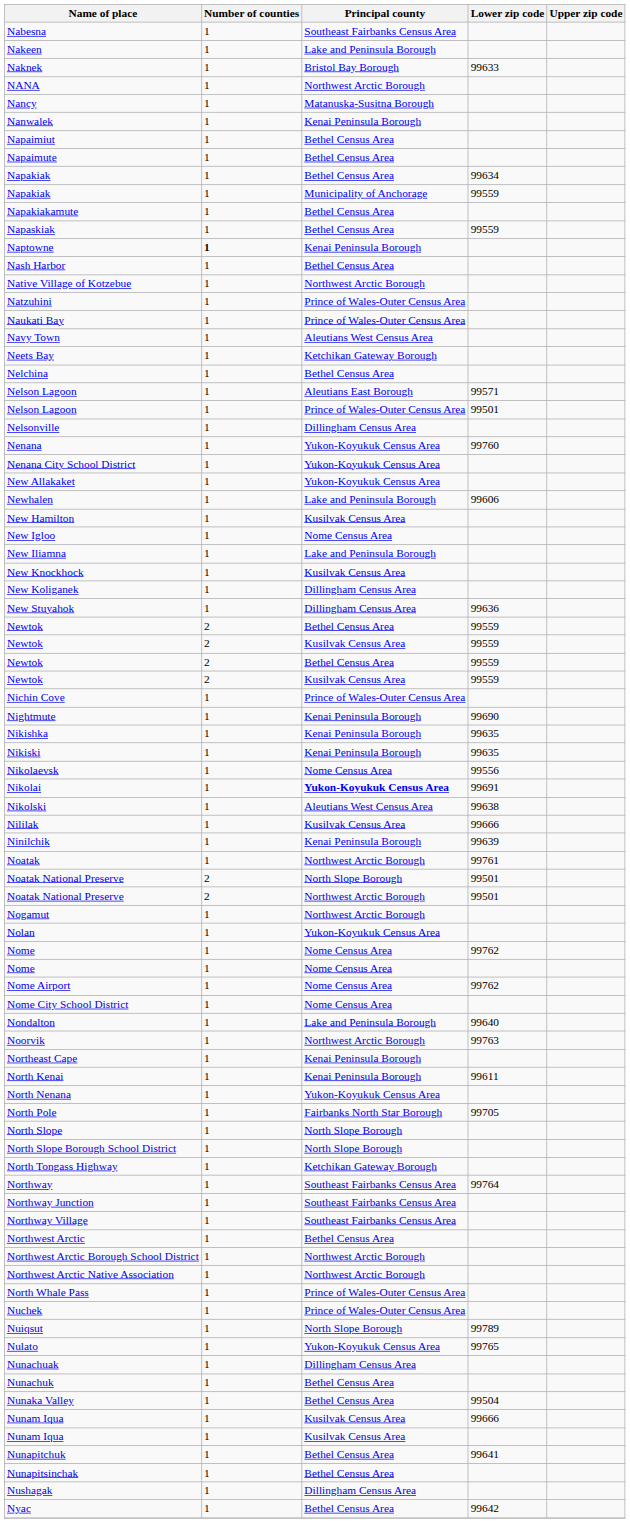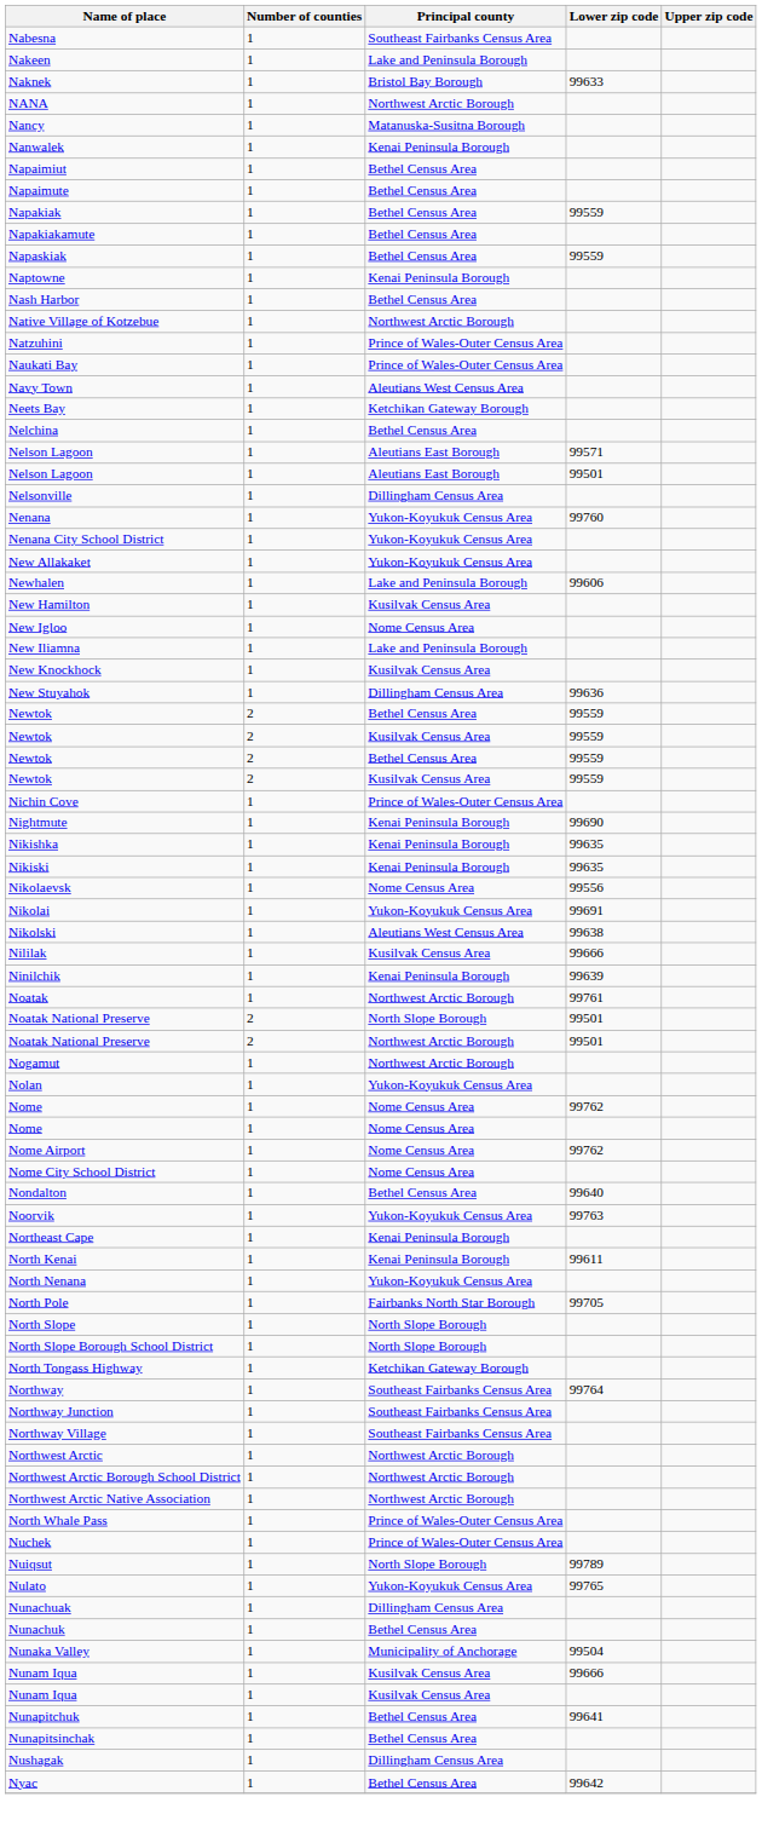 <table class="wikitable">
 <tr>
 <th>Name of place</th>
 <th>Number of counties</th>
 <th>Principal county</th>
 <th>Lower zip code</th>
 <th>Upper zip code</th>
 </tr>
 <tr --->
 <td><a href='#'>Nabesna</a></td>
 <td>1</td>
 <td><a href='#'>Southeast Fairbanks Census Area</a></td>
 <td> </td>
 <td> </td>
 </tr>
 <tr --->
 <td><a href='#'>Nakeen</a></td>
 <td>1</td>
 <td><a href='#'>Lake and Peninsula Borough</a></td>
 <td> </td>
 <td> </td>
 </tr>
 <tr --->
 <td><a href='#'>Naknek</a></td>
 <td>1</td>
 <td><a href='#'>Bristol Bay Borough</a></td>
 <td>99633</td>
 <td> </td>
 </tr>
 <tr --->
 <td><a href='#'>NANA</a></td>
 <td>1</td>
 <td><a href='#'>Northwest Arctic Borough</a></td>
 <td> </td>
 <td> </td>
 </tr>
 <tr --->
 <td><a href='#'>Nancy</a></td>
 <td>1</td>
 <td><a href='#'>Matanuska-Susitna Borough</a></td>
 <td> </td>
 <td> </td>
 </tr>
 <tr --->
 <td><a href='#'>Nanwalek</a></td>
 <td>1</td>
 <td><a href='#'>Kenai Peninsula Borough</a></td>
 <td> </td>
 <td> </td>
 </tr>
 <tr --->
 <td><a href='#'>Napaimiut</a></td>
 <td>1</td>
 <td><a href='#'>Bethel Census Area</a></td>
 <td> </td>
 <td> </td>
 </tr>
 <tr --->
 <td><a href='#'>Napaimute</a></td>
 <td>1</td>
 <td><a href='#'>Bethel Census Area</a></td>
 <td> </td>
 <td> </td>
 </tr>
 <tr --->
 <td><a href='#'>Napakiak</a></td>
 <td>1</td>
 <td><a href='#'>Bethel Census Area</a></td>
-<td>99634</td>
-<td> </td>
-</tr>
-<tr --->
-<td><a href='#'>Napakiak</a></td>
-<td>1</td>
-<td><a href='#'>Municipality of Anchorage</a></td>
 <td>99559</td>
 <td> </td>
 </tr>
 <tr --->
 <td><a href='#'>Napakiakamute</a></td>
 <td>1</td>
 <td><a href='#'>Bethel Census Area</a></td>
 <td> </td>
 <td> </td>
 </tr>
 <tr --->
 <td><a href='#'>Napaskiak</a></td>
 <td>1</td>
 <td><a href='#'>Bethel Census Area</a></td>
 <td>99559</td>
 <td> </td>
 </tr>
 <tr --->
 <td><a href='#'>Naptowne</a></td>
-<td><strong>1</strong></td>
+<td>1</td>
 <td><a href='#'>Kenai Peninsula Borough</a></td>
 <td> </td>
 <td> </td>
 </tr>
 <tr --->
 <td><a href='#'>Nash Harbor</a></td>
 <td>1</td>
 <td><a href='#'>Bethel Census Area</a></td>
 <td> </td>
 <td> </td>
 </tr>
 <tr --->
 <td><a href='#'>Native Village of Kotzebue</a></td>
 <td>1</td>
 <td><a href='#'>Northwest Arctic Borough</a></td>
 <td> </td>
 <td> </td>
 </tr>
 <tr --->
 <td><a href='#'>Natzuhini</a></td>
 <td>1</td>
 <td><a href='#'>Prince of Wales-Outer Census Area</a></td>
 <td> </td>
 <td> </td>
 </tr>
 <tr --->
 <td><a href='#'>Naukati Bay</a></td>
 <td>1</td>
 <td><a href='#'>Prince of Wales-Outer Census Area</a></td>
 <td> </td>
 <td> </td>
 </tr>
 <tr --->
 <td><a href='#'>Navy Town</a></td>
 <td>1</td>
 <td><a href='#'>Aleutians West Census Area</a></td>
 <td> </td>
 <td> </td>
 </tr>
 <tr --->
 <td><a href='#'>Neets Bay</a></td>
 <td>1</td>
 <td><a href='#'>Ketchikan Gateway Borough</a></td>
 <td> </td>
 <td> </td>
 </tr>
 <tr --->
 <td><a href='#'>Nelchina</a></td>
 <td>1</td>
 <td><a href='#'>Bethel Census Area</a></td>
 <td> </td>
 <td> </td>
 </tr>
 <tr --->
 <td><a href='#'>Nelson Lagoon</a></td>
 <td>1</td>
 <td><a href='#'>Aleutians East Borough</a></td>
 <td>99571</td>
 <td> </td>
 </tr>
 <tr --->
 <td><a href='#'>Nelson Lagoon</a></td>
 <td>1</td>
-<td><a href='#'>Prince of Wales-Outer Census Area</a></td>
+<td><a href='#'>Aleutians East Borough</a></td>
 <td>99501</td>
 <td> </td>
 </tr>
 <tr --->
 <td><a href='#'>Nelsonville</a></td>
 <td>1</td>
 <td><a href='#'>Dillingham Census Area</a></td>
 <td> </td>
 <td> </td>
 </tr>
 <tr --->
 <td><a href='#'>Nenana</a></td>
 <td>1</td>
 <td><a href='#'>Yukon-Koyukuk Census Area</a></td>
 <td>99760</td>
 <td> </td>
 </tr>
 <tr --->
 <td><a href='#'>Nenana City School District</a></td>
 <td>1</td>
 <td><a href='#'>Yukon-Koyukuk Census Area</a></td>
 <td> </td>
 <td> </td>
 </tr>
 <tr --->
 <td><a href='#'>New Allakaket</a></td>
 <td>1</td>
 <td><a href='#'>Yukon-Koyukuk Census Area</a></td>
 <td> </td>
 <td> </td>
 </tr>
 <tr --->
 <td><a href='#'>Newhalen</a></td>
 <td>1</td>
 <td><a href='#'>Lake and Peninsula Borough</a></td>
 <td>99606</td>
 <td> </td>
 </tr>
 <tr --->
 <td><a href='#'>New Hamilton</a></td>
 <td>1</td>
 <td><a href='#'>Kusilvak Census Area</a></td>
 <td> </td>
 <td> </td>
 </tr>
 <tr --->
 <td><a href='#'>New Igloo</a></td>
 <td>1</td>
 <td><a href='#'>Nome Census Area</a></td>
 <td> </td>
 <td> </td>
 </tr>
 <tr --->
 <td><a href='#'>New Iliamna</a></td>
 <td>1</td>
 <td><a href='#'>Lake and Peninsula Borough</a></td>
 <td> </td>
 <td> </td>
 </tr>
 <tr --->
 <td><a href='#'>New Knockhock</a></td>
 <td>1</td>
 <td><a href='#'>Kusilvak Census Area</a></td>
-<td> </td>
-<td> </td>
-</tr>
-<tr --->
-<td><a href='#'>New Koliganek</a></td>
-<td>1</td>
-<td><a href='#'>Dillingham Census Area</a></td>
 <td> </td>
 <td> </td>
 </tr>
 <tr --->
 <td><a href='#'>New Stuyahok</a></td>
 <td>1</td>
 <td><a href='#'>Dillingham Census Area</a></td>
 <td>99636</td>
 <td> </td>
 </tr>
 <tr --->
 <td><a href='#'>Newtok</a></td>
 <td>2</td>
 <td><a href='#'>Bethel Census Area</a></td>
 <td>99559</td>
 <td> </td>
 </tr>
 <tr --->
 <td><a href='#'>Newtok</a></td>
 <td>2</td>
 <td><a href='#'>Kusilvak Census Area</a></td>
 <td>99559</td>
 <td> </td>
 </tr>
 <tr --->
 <td><a href='#'>Newtok</a></td>
 <td>2</td>
 <td><a href='#'>Bethel Census Area</a></td>
 <td>99559</td>
 <td> </td>
 </tr>
 <tr --->
 <td><a href='#'>Newtok</a></td>
 <td>2</td>
 <td><a href='#'>Kusilvak Census Area</a></td>
 <td>99559</td>
 <td> </td>
 </tr>
 <tr --->
 <td><a href='#'>Nichin Cove</a></td>
 <td>1</td>
 <td><a href='#'>Prince of Wales-Outer Census Area</a></td>
 <td> </td>
 <td> </td>
 </tr>
 <tr --->
 <td><a href='#'>Nightmute</a></td>
 <td>1</td>
 <td><a href='#'>Kenai Peninsula Borough</a></td>
 <td>99690</td>
 <td> </td>
 </tr>
 <tr --->
 <td><a href='#'>Nikishka</a></td>
 <td>1</td>
 <td><a href='#'>Kenai Peninsula Borough</a></td>
 <td>99635</td>
 <td> </td>
 </tr>
 <tr --->
 <td><a href='#'>Nikiski</a></td>
 <td>1</td>
 <td><a href='#'>Kenai Peninsula Borough</a></td>
 <td>99635</td>
 <td> </td>
 </tr>
 <tr --->
 <td><a href='#'>Nikolaevsk</a></td>
 <td>1</td>
 <td><a href='#'>Nome Census Area</a></td>
 <td>99556</td>
 <td> </td>
 </tr>
 <tr --->
 <td><a href='#'>Nikolai</a></td>
 <td>1</td>
-<td><strong><a href='#'>Yukon-Koyukuk Census Area</a></strong></td>
+<td><a href='#'>Yukon-Koyukuk Census Area</a></td>
 <td>99691</td>
 <td> </td>
 </tr>
 <tr --->
 <td><a href='#'>Nikolski</a></td>
 <td>1</td>
 <td><a href='#'>Aleutians West Census Area</a></td>
 <td>99638</td>
 <td> </td>
 </tr>
 <tr --->
 <td><a href='#'>Nililak</a></td>
 <td>1</td>
 <td><a href='#'>Kusilvak Census Area</a></td>
 <td>99666</td>
 <td> </td>
 </tr>
 <tr --->
 <td><a href='#'>Ninilchik</a></td>
 <td>1</td>
 <td><a href='#'>Kenai Peninsula Borough</a></td>
 <td>99639</td>
 <td> </td>
 </tr>
 <tr --->
 <td><a href='#'>Noatak</a></td>
 <td>1</td>
 <td><a href='#'>Northwest Arctic Borough</a></td>
 <td>99761</td>
 <td> </td>
 </tr>
 <tr --->
 <td><a href='#'>Noatak National Preserve</a></td>
 <td>2</td>
 <td><a href='#'>North Slope Borough</a></td>
 <td>99501</td>
 <td> </td>
 </tr>
 <tr --->
 <td><a href='#'>Noatak National Preserve</a></td>
 <td>2</td>
 <td><a href='#'>Northwest Arctic Borough</a></td>
 <td>99501</td>
 <td> </td>
 </tr>
 <tr --->
 <td><a href='#'>Nogamut</a></td>
 <td>1</td>
 <td><a href='#'>Northwest Arctic Borough</a></td>
 <td> </td>
 <td> </td>
 </tr>
 <tr --->
 <td><a href='#'>Nolan</a></td>
 <td>1</td>
 <td><a href='#'>Yukon-Koyukuk Census Area</a></td>
 <td> </td>
 <td> </td>
 </tr>
 <tr --->
 <td><a href='#'>Nome</a></td>
 <td>1</td>
 <td><a href='#'>Nome Census Area</a></td>
 <td>99762</td>
 <td> </td>
 </tr>
 <tr --->
 <td><a href='#'>Nome</a></td>
 <td>1</td>
 <td><a href='#'>Nome Census Area</a></td>
 <td> </td>
 <td> </td>
 </tr>
 <tr --->
 <td><a href='#'>Nome Airport</a></td>
 <td>1</td>
 <td><a href='#'>Nome Census Area</a></td>
 <td>99762</td>
 <td> </td>
 </tr>
 <tr --->
 <td><a href='#'>Nome City School District</a></td>
 <td>1</td>
 <td><a href='#'>Nome Census Area</a></td>
 <td> </td>
 <td> </td>
 </tr>
 <tr --->
 <td><a href='#'>Nondalton</a></td>
 <td>1</td>
-<td><a href='#'>Lake and Peninsula Borough</a></td>
+<td><a href='#'>Bethel Census Area</a></td>
 <td>99640</td>
 <td> </td>
 </tr>
 <tr --->
 <td><a href='#'>Noorvik</a></td>
 <td>1</td>
-<td><a href='#'>Northwest Arctic Borough</a></td>
+<td><a href='#'>Yukon-Koyukuk Census Area</a></td>
 <td>99763</td>
 <td> </td>
 </tr>
 <tr --->
 <td><a href='#'>Northeast Cape</a></td>
 <td>1</td>
 <td><a href='#'>Kenai Peninsula Borough</a></td>
 <td> </td>
 <td> </td>
 </tr>
 <tr --->
 <td><a href='#'>North Kenai</a></td>
 <td>1</td>
 <td><a href='#'>Kenai Peninsula Borough</a></td>
 <td>99611</td>
 <td> </td>
 </tr>
 <tr --->
 <td><a href='#'>North Nenana</a></td>
 <td>1</td>
 <td><a href='#'>Yukon-Koyukuk Census Area</a></td>
 <td> </td>
 <td> </td>
 </tr>
 <tr --->
 <td><a href='#'>North Pole</a></td>
 <td>1</td>
 <td><a href='#'>Fairbanks North Star Borough</a></td>
 <td>99705</td>
 <td> </td>
 </tr>
 <tr --->
 <td><a href='#'>North Slope</a></td>
 <td>1</td>
 <td><a href='#'>North Slope Borough</a></td>
 <td> </td>
 <td> </td>
 </tr>
 <tr --->
 <td><a href='#'>North Slope Borough School District</a></td>
 <td>1</td>
 <td><a href='#'>North Slope Borough</a></td>
 <td> </td>
 <td> </td>
 </tr>
 <tr --->
 <td><a href='#'>North Tongass Highway</a></td>
 <td>1</td>
 <td><a href='#'>Ketchikan Gateway Borough</a></td>
 <td> </td>
 <td> </td>
 </tr>
 <tr --->
 <td><a href='#'>Northway</a></td>
 <td>1</td>
 <td><a href='#'>Southeast Fairbanks Census Area</a></td>
 <td>99764</td>
 <td> </td>
 </tr>
 <tr --->
 <td><a href='#'>Northway Junction</a></td>
 <td>1</td>
 <td><a href='#'>Southeast Fairbanks Census Area</a></td>
 <td> </td>
 <td> </td>
 </tr>
 <tr --->
 <td><a href='#'>Northway Village</a></td>
 <td>1</td>
 <td><a href='#'>Southeast Fairbanks Census Area</a></td>
 <td> </td>
 <td> </td>
 </tr>
 <tr --->
 <td><a href='#'>Northwest Arctic</a></td>
 <td>1</td>
-<td><a href='#'>Bethel Census Area</a></td>
+<td><a href='#'>Northwest Arctic Borough</a></td>
 <td> </td>
 <td> </td>
 </tr>
 <tr --->
 <td><a href='#'>Northwest Arctic Borough School District</a></td>
 <td>1</td>
 <td><a href='#'>Northwest Arctic Borough</a></td>
 <td> </td>
 <td> </td>
 </tr>
 <tr --->
 <td><a href='#'>Northwest Arctic Native Association</a></td>
 <td>1</td>
 <td><a href='#'>Northwest Arctic Borough</a></td>
 <td> </td>
 <td> </td>
 </tr>
 <tr --->
 <td><a href='#'>North Whale Pass</a></td>
 <td>1</td>
 <td><a href='#'>Prince of Wales-Outer Census Area</a></td>
 <td> </td>
 <td> </td>
 </tr>
 <tr --->
 <td><a href='#'>Nuchek</a></td>
 <td>1</td>
 <td><a href='#'>Prince of Wales-Outer Census Area</a></td>
 <td> </td>
 <td> </td>
 </tr>
 <tr --->
 <td><a href='#'>Nuiqsut</a></td>
 <td>1</td>
 <td><a href='#'>North Slope Borough</a></td>
 <td>99789</td>
 <td> </td>
 </tr>
 <tr --->
 <td><a href='#'>Nulato</a></td>
 <td>1</td>
 <td><a href='#'>Yukon-Koyukuk Census Area</a></td>
 <td>99765</td>
 <td> </td>
 </tr>
 <tr --->
 <td><a href='#'>Nunachuak</a></td>
 <td>1</td>
 <td><a href='#'>Dillingham Census Area</a></td>
 <td> </td>
 <td> </td>
 </tr>
 <tr --->
 <td><a href='#'>Nunachuk</a></td>
 <td>1</td>
 <td><a href='#'>Bethel Census Area</a></td>
 <td> </td>
 <td> </td>
 </tr>
 <tr --->
 <td><a href='#'>Nunaka Valley</a></td>
 <td>1</td>
-<td><a href='#'>Bethel Census Area</a></td>
+<td><a href='#'>Municipality of Anchorage</a></td>
 <td>99504</td>
 <td> </td>
 </tr>
 <tr --->
 <td><a href='#'>Nunam Iqua</a></td>
 <td>1</td>
 <td><a href='#'>Kusilvak Census Area</a></td>
 <td>99666</td>
 <td> </td>
 </tr>
 <tr --->
 <td><a href='#'>Nunam Iqua</a></td>
 <td>1</td>
 <td><a href='#'>Kusilvak Census Area</a></td>
 <td> </td>
 <td> </td>
 </tr>
 <tr --->
 <td><a href='#'>Nunapitchuk</a></td>
 <td>1</td>
 <td><a href='#'>Bethel Census Area</a></td>
 <td>99641</td>
 <td> </td>
 </tr>
 <tr --->
 <td><a href='#'>Nunapitsinchak</a></td>
 <td>1</td>
 <td><a href='#'>Bethel Census Area</a></td>
 <td> </td>
 <td> </td>
 </tr>
 <tr --->
 <td><a href='#'>Nushagak</a></td>
 <td>1</td>
 <td><a href='#'>Dillingham Census Area</a></td>
 <td> </td>
 <td> </td>
 </tr>
 <tr --->
 <td><a href='#'>Nyac</a></td>
 <td>1</td>
 <td><a href='#'>Bethel Census Area</a></td>
 <td>99642</td>
 <td> </td>
 </tr>
 <tr --->
 </tr>
 </table>
